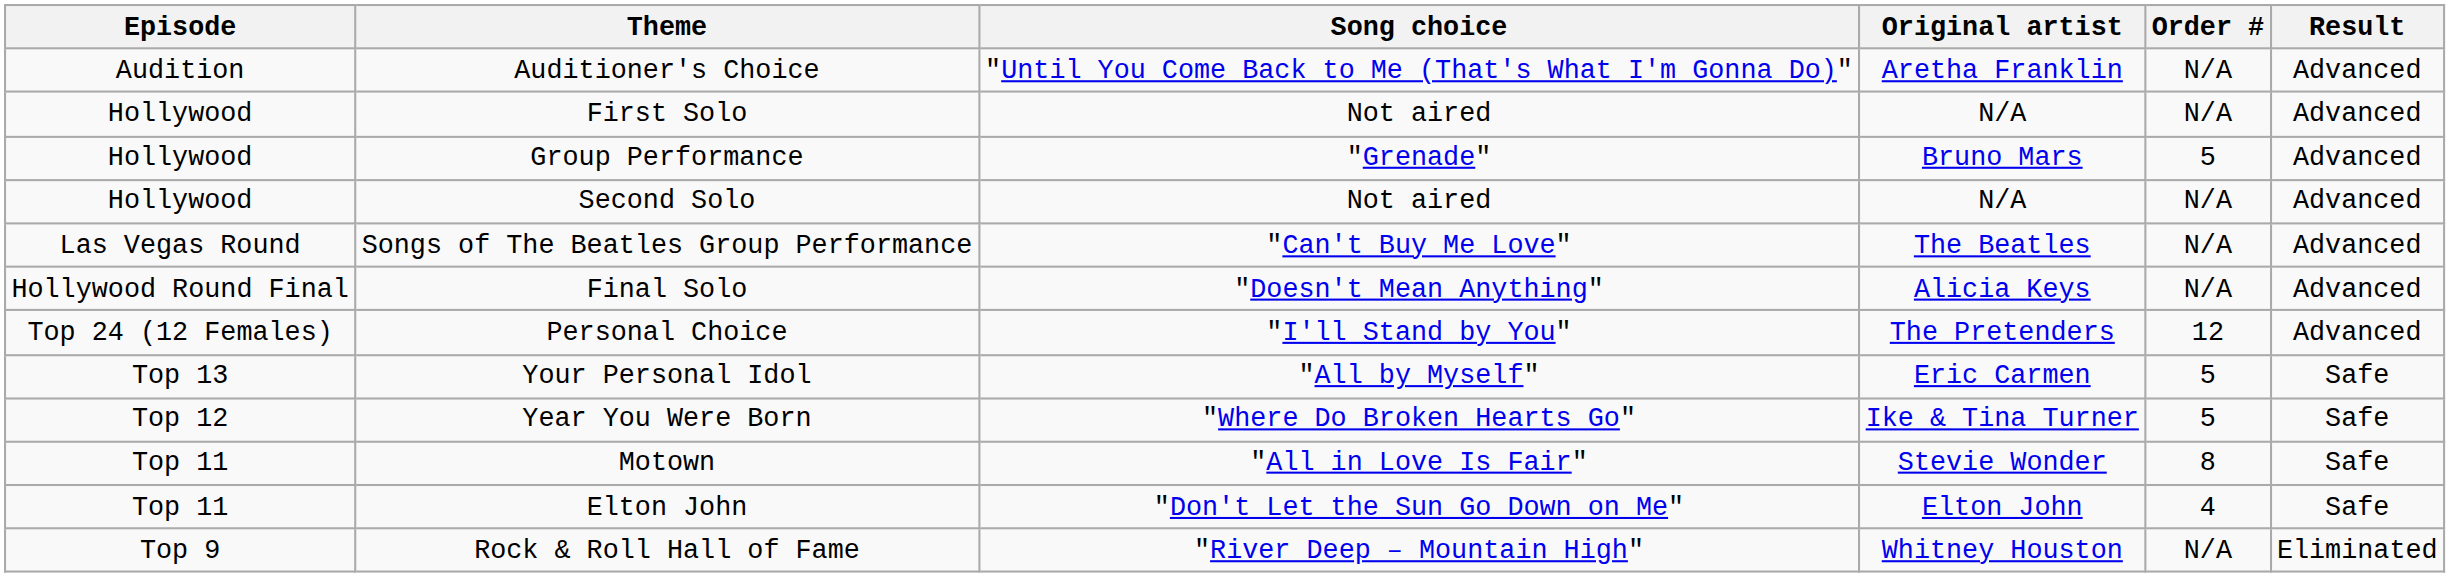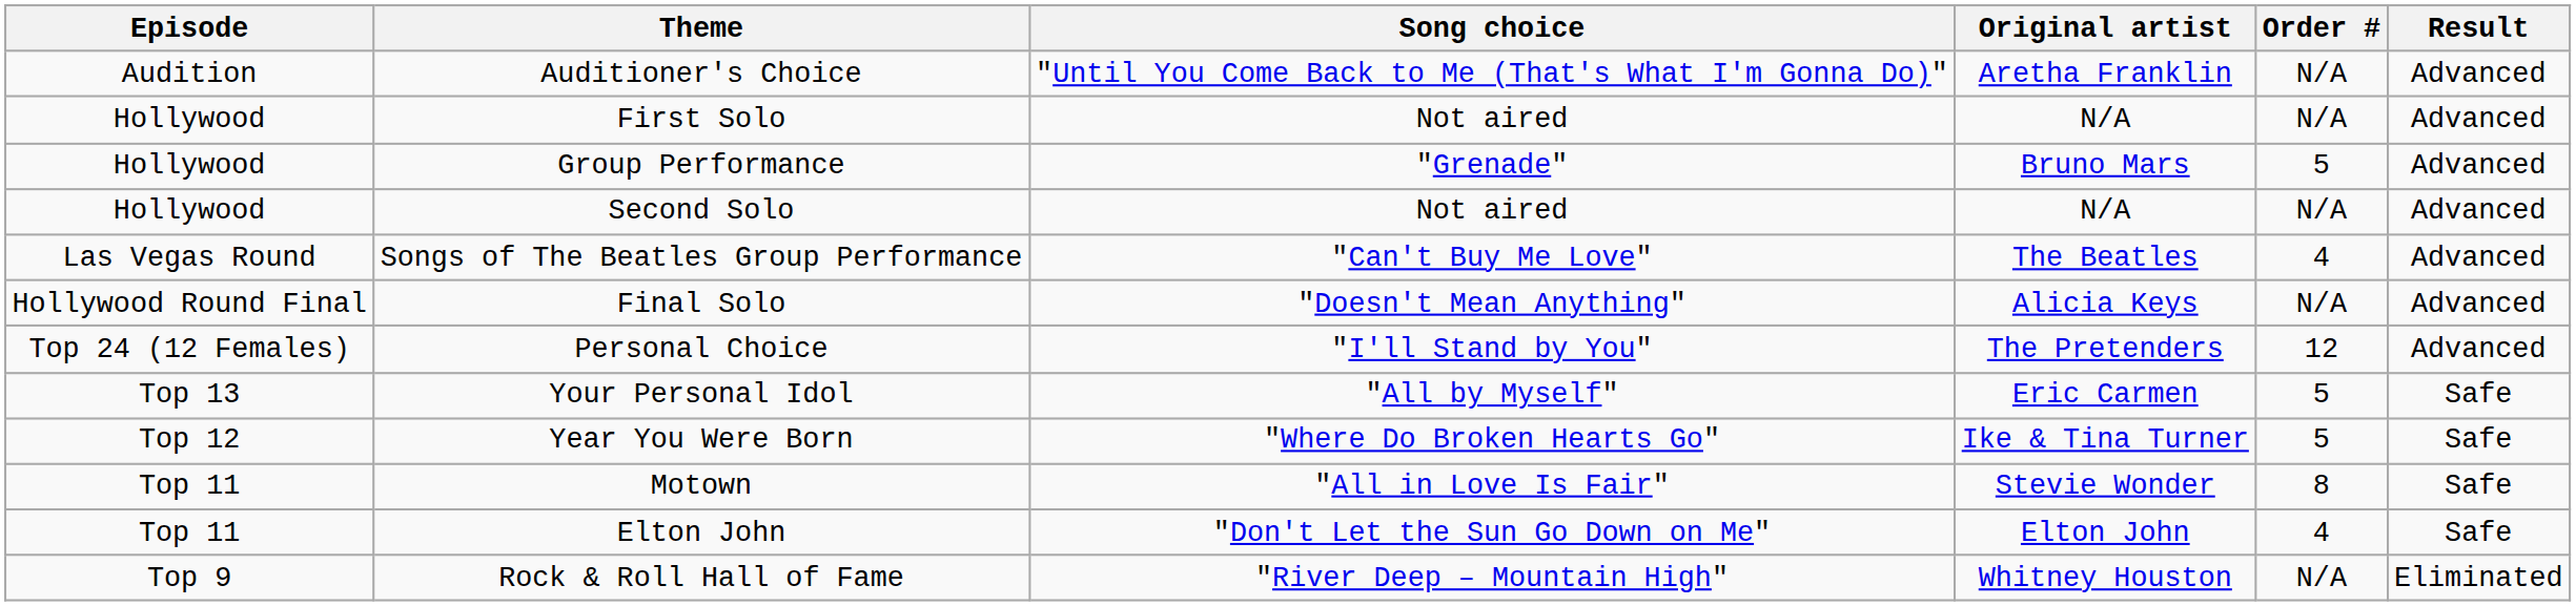 <table class="wikitable" style="text-align: center;">
 <tr>
 <th>Episode</th>
 <th>Theme</th>
 <th>Song choice</th>
 <th>Original artist</th>
 <th>Order #</th>
 <th>Result</th>
 </tr>
 <tr>
 <td>Audition</td>
 <td>Auditioner's Choice</td>
 <td>"<a href='#'>Until You Come Back to Me (That's What I'm Gonna Do)</a>"</td>
 <td><a href='#'>Aretha Franklin</a> </td>
 <td>N/A</td>
 <td>Advanced</td>
 </tr>
 <tr>
 <td>Hollywood</td>
 <td>First Solo</td>
 <td>Not aired</td>
 <td>N/A</td>
 <td>N/A</td>
 <td>Advanced</td>
 </tr>
 <tr>
 <td>Hollywood</td>
 <td>Group Performance</td>
 <td>"<a href='#'>Grenade</a>"</td>
 <td><a href='#'>Bruno Mars</a></td>
 <td>5</td>
 <td>Advanced</td>
 </tr>
 <tr>
 <td>Hollywood</td>
 <td>Second Solo</td>
 <td>Not aired</td>
 <td>N/A</td>
 <td>N/A</td>
 <td>Advanced</td>
 </tr>
 <tr>
 <td>Las Vegas Round</td>
 <td>Songs of The Beatles Group Performance</td>
 <td>"<a href='#'>Can't Buy Me Love</a>"</td>
 <td><a href='#'>The Beatles</a></td>
-<td>N/A</td>
+<td>4</td>
 <td>Advanced</td>
 </tr>
 <tr>
 <td>Hollywood Round Final</td>
 <td>Final Solo</td>
 <td>"<a href='#'>Doesn't Mean Anything</a>"</td>
 <td><a href='#'>Alicia Keys</a></td>
 <td>N/A</td>
 <td>Advanced</td>
 </tr>
 <tr>
 <td>Top 24 (12 Females)</td>
 <td>Personal Choice</td>
 <td>"<a href='#'>I'll Stand by You</a>"</td>
 <td><a href='#'>The Pretenders</a></td>
 <td>12</td>
 <td>Advanced</td>
 </tr>
 <tr>
 <td>Top 13</td>
 <td>Your Personal Idol</td>
 <td>"<a href='#'>All by Myself</a>"</td>
 <td><a href='#'>Eric Carmen</a></td>
 <td>5</td>
 <td>Safe</td>
 </tr>
 <tr>
 <td>Top 12</td>
 <td>Year You Were Born</td>
 <td>"<a href='#'>Where Do Broken Hearts Go</a>"</td>
 <td><a href='#'>Ike & Tina Turner</a></td>
 <td>5</td>
 <td>Safe</td>
 </tr>
 <tr>
 <td>Top 11</td>
 <td>Motown</td>
 <td>"<a href='#'>All in Love Is Fair</a>"</td>
 <td><a href='#'>Stevie Wonder</a></td>
 <td>8</td>
 <td>Safe</td>
 </tr>
 <tr>
 <td>Top 11</td>
 <td>Elton John</td>
 <td>"<a href='#'>Don't Let the Sun Go Down on Me</a>"</td>
 <td><a href='#'>Elton John</a></td>
 <td>4</td>
 <td>Safe</td>
 </tr>
 <tr>
 <td>Top 9</td>
 <td>Rock & Roll Hall of Fame</td>
 <td>"<a href='#'>River Deep – Mountain High</a>"</td>
 <td><a href='#'>Whitney Houston</a></td>
 <td>N/A</td>
 <td>Eliminated</td>
 </tr>
 </table>
